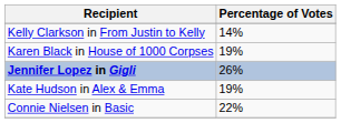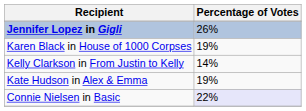 <table class="wikitable sortable plainrowheaders" align="centre">
 <tr>
 <th>Recipient</th>
 <th>Percentage of Votes</th>
 </tr>
 <tr>
 </tr>
-<tr>
-<td><a href='#'>Kelly Clarkson</a> in </em><a href='#'>From Justin to Kelly</a><em></td>
-<td>14%</td>
+<tr style="background:#B0C4DE;">
+<td><strong><a href='#'>Jennifer Lopez</a> in <em><a href='#'>Gigli</a><strong><em></td>
+<td></strong>26%<strong></td>
 </tr>
 <tr>
 <td><a href='#'>Karen Black</a> in </em><a href='#'>House of 1000 Corpses</a><em></td>
 <td>19%</td>
 </tr>
-<tr style="background:#B0C4DE;">
-<td><strong><a href='#'>Jennifer Lopez</a> in <em><a href='#'>Gigli</a><strong><em></td>
-<td></strong>26%<strong></td>
+<tr>
+<td><a href='#'>Kelly Clarkson</a> in </em><a href='#'>From Justin to Kelly</a><em></td>
+<td>14%</td>
 </tr>
 <tr>
 <td><a href='#'>Kate Hudson</a> in </em><a href='#'>Alex & Emma</a><em></td>
 <td>19%</td>
 </tr>
 <tr>
 <td><a href='#'>Connie Nielsen</a> in </em><a href='#'>Basic</a><em></td>
-<td>22%</td>
+<td style="background: lavender;">22%</td>
 </tr>
 <tr>
 </tr>
 </table>
